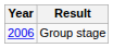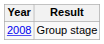 <table class="wikitable">
 <tr>
 <th>Year</th>
 <th>Result</th>
 </tr>
 <tr>
-<td> <a href='#'>2006</a></td>
+<td> <a href='#'>2008</a></td>
 <td>Group stage</td>
 </tr>
 </table>
